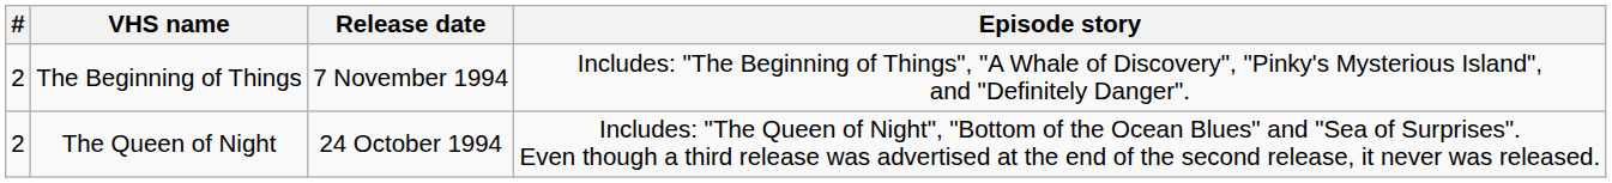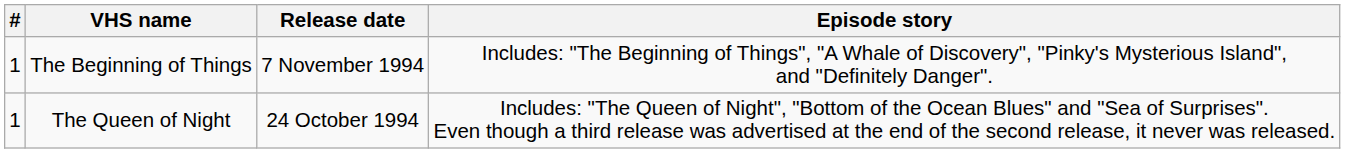 <table class="wikitable" style="text-align:center">
 <tr>
 <th>#</th>
 <th>VHS name</th>
 <th>Release date</th>
 <th>Episode story</th>
 </tr>
 <tr>
-<td>2</td>
+<td>1</td>
 <td>The Beginning of Things</td>
 <td>7 November 1994</td>
 <td>Includes: "The Beginning of Things", "A Whale of Discovery", "Pinky's Mysterious Island",<br>and "Definitely Danger".</td>
 </tr>
 <tr>
-<td>2</td>
+<td>1</td>
 <td>The Queen of Night</td>
 <td>24 October 1994</td>
 <td>Includes: "The Queen of Night", "Bottom of the Ocean Blues" and "Sea of Surprises".<br>Even though a third release was advertised at the end of the second release, it never was released.</td>
 </tr>
 </table>
